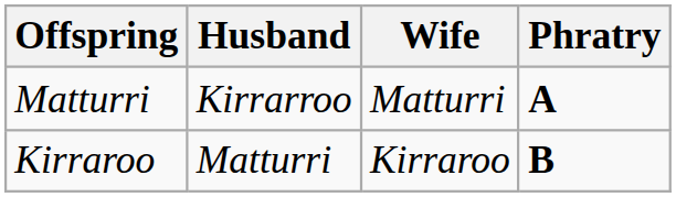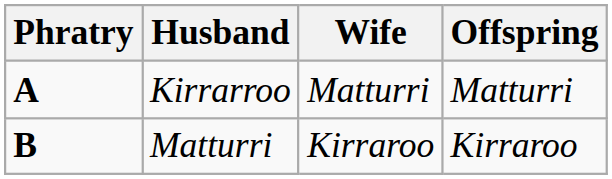 <table class="wikitable">
 <tr>
-<th>Offspring</th>
+<th>Phratry</th>
 <th>Husband</th>
 <th>Wife</th>
-<th>Phratry</th>
+<th>Offspring</th>
 </tr>
 <tr>
-<td><em>Matturri</em></td>
+<td><strong>A</strong></td>
 <td><em>Kirrarroo</em></td>
 <td><em>Matturri</em></td>
-<td><strong>A</strong></td>
+<td><em>Matturri</em></td>
 </tr>
 <tr>
-<td><em>Kirraroo</em></td>
+<td><strong>B</strong></td>
 <td><em>Matturri</em></td>
 <td><em>Kirraroo</em></td>
-<td><strong>B</strong></td>
+<td><em>Kirraroo</em></td>
 </tr>
 </table>
